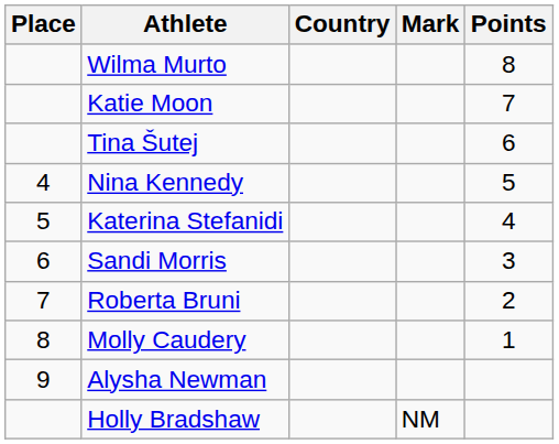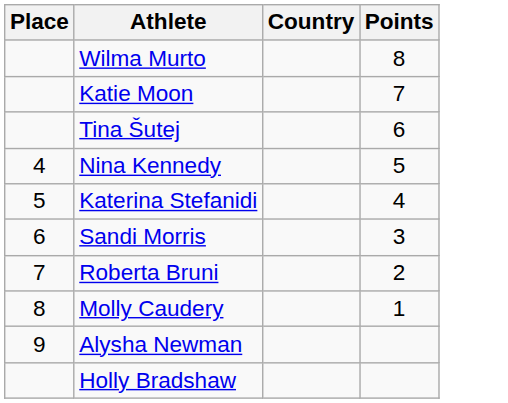 <table class="wikitable">
 <tr>
 <th>Place</th>
 <th>Athlete</th>
 <th>Country</th>
-<th>Mark</th>
 <th>Points</th>
 </tr>
 <tr>
 <td align=center></td>
 <td><a href='#'>Wilma Murto</a></td>
-<td></td>
 <td></td>
 <td align=center>8</td>
 </tr>
 <tr>
 <td align=center></td>
 <td><a href='#'>Katie Moon</a></td>
 <td></td>
-<td></td>
 <td align=center>7</td>
 </tr>
 <tr>
 <td align=center></td>
 <td><a href='#'>Tina Šutej</a></td>
-<td></td>
 <td></td>
 <td align=center>6</td>
 </tr>
 <tr>
 <td align=center>4</td>
 <td><a href='#'>Nina Kennedy</a></td>
 <td></td>
-<td></td>
 <td align=center>5</td>
 </tr>
 <tr>
 <td align=center>5</td>
 <td><a href='#'>Katerina Stefanidi</a></td>
-<td></td>
 <td></td>
 <td align=center>4</td>
 </tr>
 <tr>
 <td align=center>6</td>
 <td><a href='#'>Sandi Morris</a></td>
 <td></td>
-<td></td>
 <td align=center>3</td>
 </tr>
 <tr>
 <td align=center>7</td>
 <td><a href='#'>Roberta Bruni</a></td>
-<td></td>
 <td></td>
 <td align=center>2</td>
 </tr>
 <tr>
 <td align=center>8</td>
 <td><a href='#'>Molly Caudery</a></td>
 <td></td>
-<td></td>
 <td align=center>1</td>
 </tr>
 <tr>
 <td align=center>9</td>
 <td><a href='#'>Alysha Newman</a></td>
-<td></td>
 <td></td>
 <td align=center></td>
 </tr>
 <tr>
 <td align=center></td>
 <td><a href='#'>Holly Bradshaw</a></td>
 <td></td>
-<td>NM</td>
 <td align=center></td>
 </tr>
 </table>
